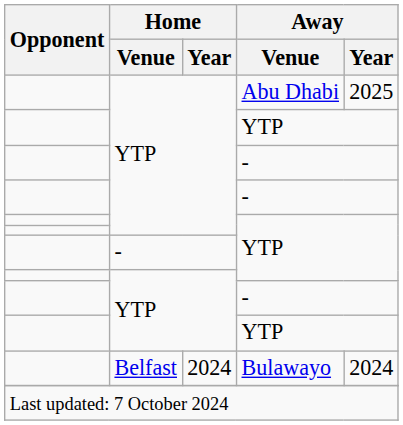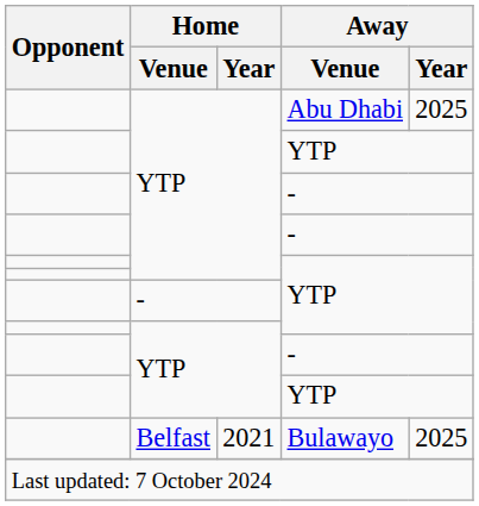 <table class="wikitable plainrowheaders sortable">
 <tr>
 <th rowspan="2">Opponent</th>
 <th colspan="2">Home</th>
 <th colspan="2">Away</th>
 </tr>
 <tr>
 <th>Venue</th>
 <th>Year</th>
 <th>Venue</th>
 <th>Year</th>
 </tr>
 <tr>
 <td></td>
 <td rowspan=6 colspan=2>YTP</td>
 <td><a href='#'>Abu Dhabi</a></td>
 <td>2025</td>
 </tr>
 <tr>
 <td></td>
 <td colspan=2>YTP</td>
 </tr>
 <tr>
 <td></td>
 <td colspan=2>-</td>
 </tr>
 <tr>
 <td></td>
 <td colspan=2>-</td>
 </tr>
 <tr>
 <td></td>
 <td colspan=2 rowspan=4>YTP</td>
 </tr>
 <tr>
 <td></td>
 </tr>
 <tr>
 <td></td>
 <td colspan=2>-</td>
 </tr>
 <tr>
 <td></td>
 <td rowspan=3 colspan=2>YTP</td>
 </tr>
 <tr>
 <td></td>
 <td colspan=2>-</td>
 </tr>
 <tr>
 <td></td>
 <td colspan=2>YTP</td>
 </tr>
 <tr>
 <td></td>
 <td><a href='#'>Belfast</a></td>
-<td>2024</td>
+<td>2021</td>
 <td><a href='#'>Bulawayo</a></td>
-<td>2024</td>
+<td>2025</td>
 </tr>
 <tr>
 </tr>
 <tr class=sortbottom>
 <td colspan=5><small>Last updated: 7 October 2024</small></td>
 </tr>
 </table>
